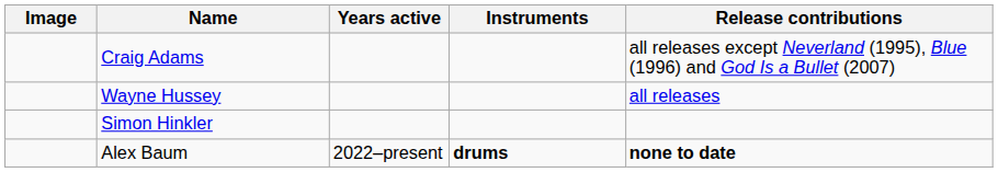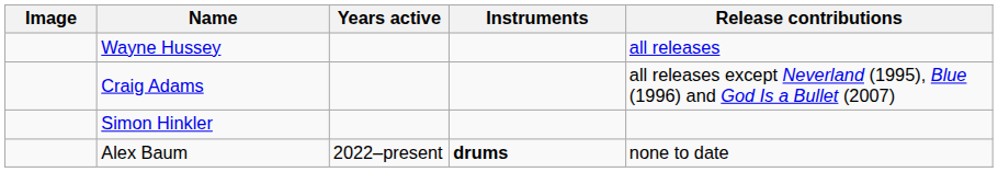 <table class="wikitable" width="100%" border="1">
 <tr>
 <th width="75">Image</th>
 <th width="200">Name</th>
 <th width="100">Years active</th>
 <th width="150">Instruments</th>
 <th>Release contributions</th>
 </tr>
 <tr>
 <td></td>
+<td><a href='#'>Wayne Hussey</a></td>
+<td></td>
+<td></td>
+<td><a href='#'>all releases</a></td>
+</tr>
+<tr>
+<td></td>
 <td><a href='#'>Craig Adams</a></td>
 <td></td>
 <td></td>
 <td>all releases except <em><a href='#'>Neverland</a></em> (1995), <em><a href='#'>Blue</a></em> (1996) and <em><a href='#'>God Is a Bullet</a></em> (2007)</td>
-</tr>
-<tr>
-<td></td>
-<td><a href='#'>Wayne Hussey</a></td>
-<td></td>
-<td></td>
-<td><a href='#'>all releases</a></td>
 </tr>
 <tr>
 <td></td>
 <td><a href='#'>Simon Hinkler</a></td>
 <td></td>
 <td></td>
 <td></td>
 </tr>
 <tr>
 <td></td>
 <td>Alex Baum</td>
 <td>2022–present</td>
 <td><strong>drums</strong></td>
-<td><strong>none to date</strong></td>
+<td>none to date</td>
 </tr>
 </table>
